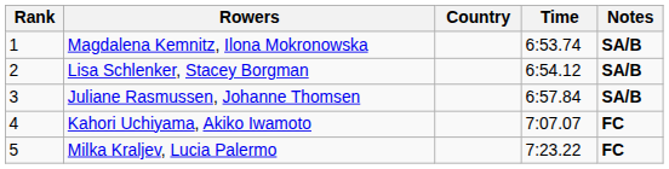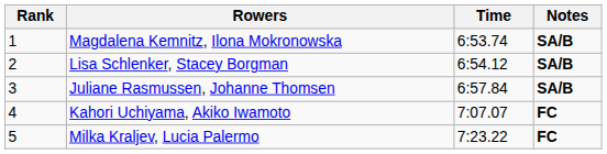 <table class="wikitable" width=50%>
 <tr>
 <th>Rank</th>
 <th>Rowers</th>
-<th>Country</th>
 <th>Time</th>
 <th>Notes</th>
 </tr>
 <tr>
 <td>1</td>
 <td><a href='#'>Magdalena Kemnitz</a>, <a href='#'>Ilona Mokronowska</a></td>
-<td></td>
 <td>6:53.74</td>
 <td><strong>SA/B</strong></td>
 </tr>
 <tr>
 <td>2</td>
 <td><a href='#'>Lisa Schlenker</a>, <a href='#'>Stacey Borgman</a></td>
-<td></td>
 <td>6:54.12</td>
 <td><strong>SA/B</strong></td>
 </tr>
 <tr>
 <td>3</td>
 <td><a href='#'>Juliane Rasmussen</a>, <a href='#'>Johanne Thomsen</a></td>
-<td></td>
 <td>6:57.84</td>
 <td><strong>SA/B</strong></td>
 </tr>
 <tr>
 <td>4</td>
 <td><a href='#'>Kahori Uchiyama</a>, <a href='#'>Akiko Iwamoto</a></td>
-<td></td>
 <td>7:07.07</td>
 <td><strong>FC</strong></td>
 </tr>
 <tr>
 <td>5</td>
 <td><a href='#'>Milka Kraljev</a>, <a href='#'>Lucia Palermo</a></td>
-<td></td>
 <td>7:23.22</td>
 <td><strong>FC</strong></td>
 </tr>
 </table>
